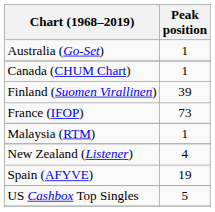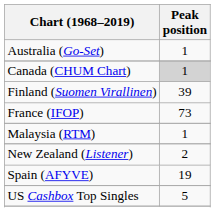 <table class="wikitable sortable">
 <tr>
 <th>Chart (1968–2019)</th>
 <th>Peak<br>position</th>
 </tr>
 <tr>
 <td>Australia (<em><a href='#'>Go-Set</a></em>)</td>
 <td align="center">1</td>
 </tr>
 <tr>
 </tr>
 <tr>
 </tr>
 <tr>
 </tr>
 <tr>
 </tr>
 <tr>
 <td>Canada (<a href='#'>CHUM Chart</a>)</td>
-<td align="center">1</td>
+<td align="center" style="background: lightgrey;">1</td>
 </tr>
 <tr>
 <td>Finland (<a href='#'><em>Suomen Virallinen</em></a>)</td>
 <td align="center">39</td>
 </tr>
 <tr>
 <td>France (<a href='#'>IFOP</a>)</td>
 <td align="center">73</td>
 </tr>
 <tr>
 </tr>
 <tr>
 <td>Malaysia (<a href='#'>RTM</a>)</td>
 <td align="center">1</td>
 </tr>
 <tr>
 </tr>
 <tr>
 </tr>
 <tr>
 <td>New Zealand (<em><a href='#'>Listener</a></em>)</td>
-<td align="center">4</td>
+<td align="center">2</td>
 </tr>
 <tr>
 <td>Spain (<a href='#'>AFYVE</a>)</td>
 <td align="center">19</td>
 </tr>
 <tr>
 </tr>
 <tr>
 </tr>
 <tr>
 <td>US <em><a href='#'>Cashbox</a></em> Top Singles</td>
 <td align="center">5</td>
 </tr>
 <tr>
 </tr>
 <tr>
 </tr>
 </table>
